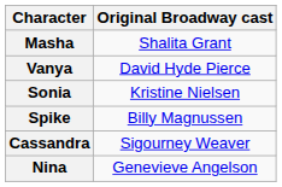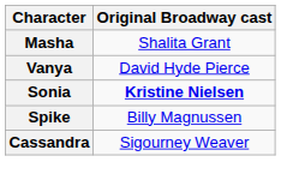 <table class=wikitable>
 <tr>
 <th scope=col>Character</th>
 <th scope=col class=unsortable>Original Broadway cast</th>
 </tr>
 <tr>
 <th scope=row>Masha</th>
 <td align=center colspan=1><a href='#'>Shalita Grant</a></td>
 </tr>
 <tr>
 <th scope=row>Vanya</th>
 <td align=center colspan=1><a href='#'>David Hyde Pierce</a></td>
 </tr>
 <tr>
 <th scope=row>Sonia</th>
-<td align=center colspan=1><a href='#'>Kristine Nielsen</a></td>
+<td align=center colspan=1><strong><a href='#'>Kristine Nielsen</a></strong></td>
 </tr>
 <tr>
 <th scope=row>Spike</th>
 <td align=center colspan=1><a href='#'>Billy Magnussen</a></td>
 </tr>
 <tr>
 <th scope=row>Cassandra</th>
 <td align=center colspan=1><a href='#'>Sigourney Weaver</a></td>
 </tr>
-<tr>
-<th scope=row>Nina</th>
-<td align=center colspan=1><a href='#'>Genevieve Angelson</a></td>
-</tr>
 </table>
